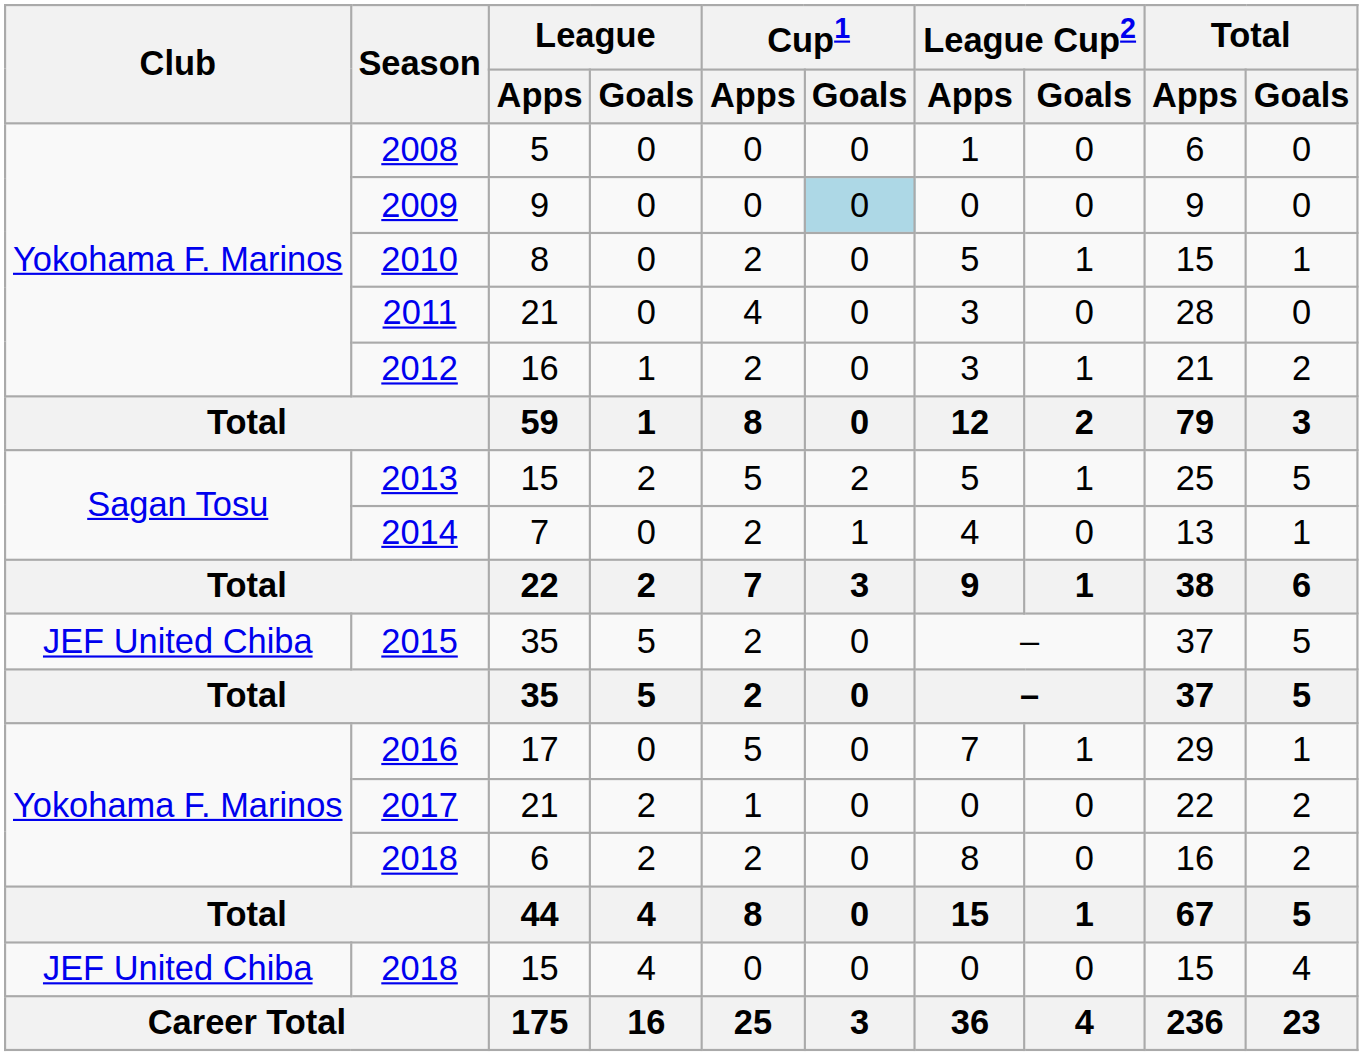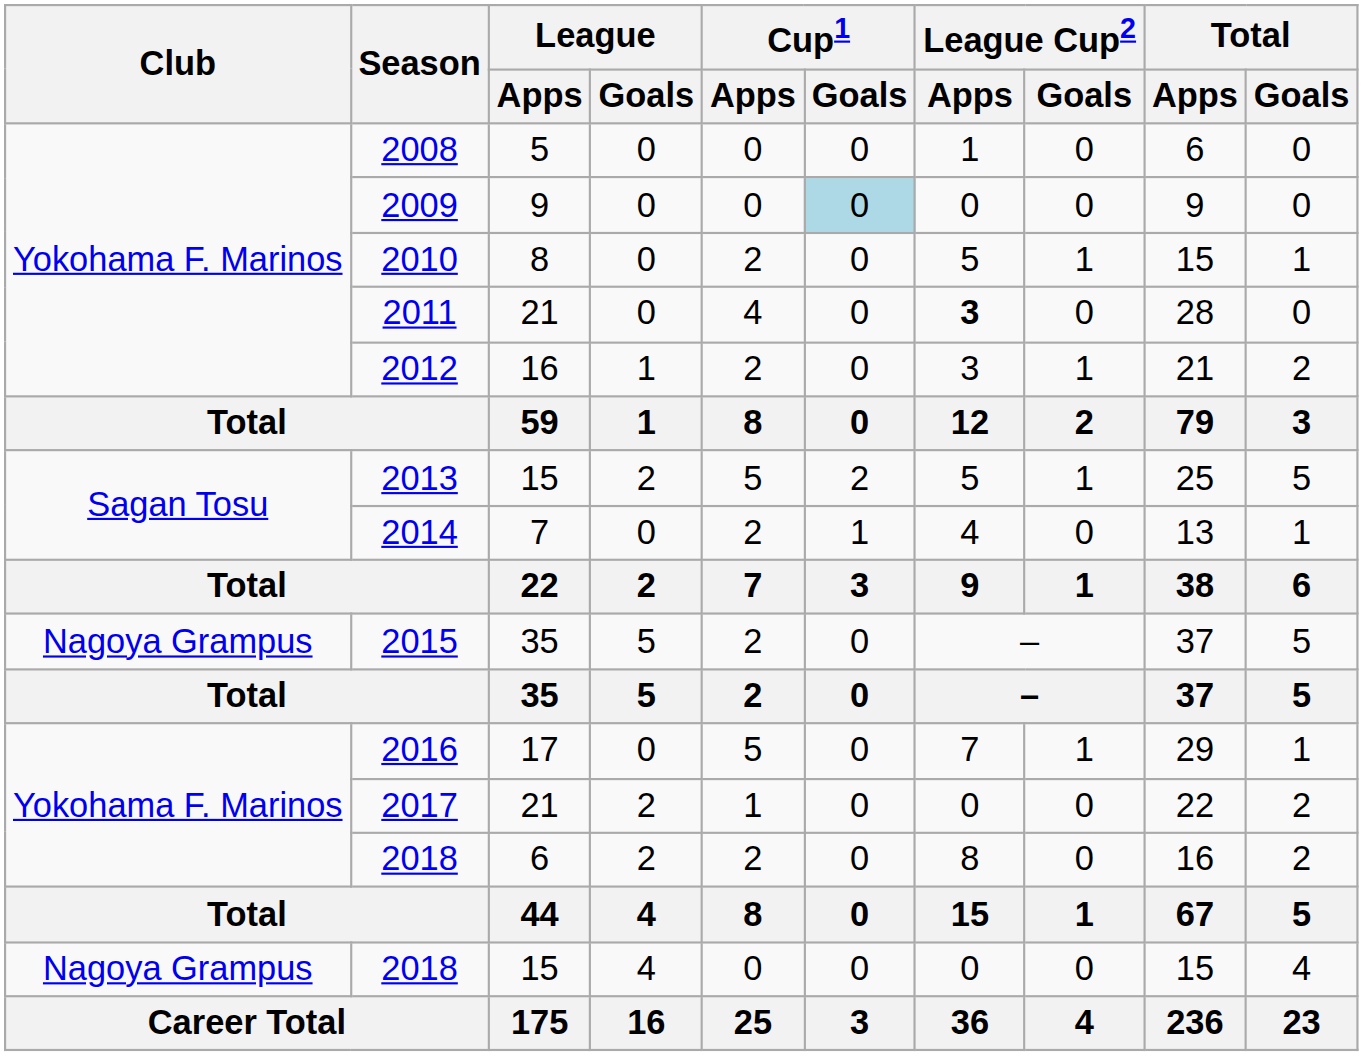 <table class="wikitable" style="text-align:center;">
 <tr>
 <th rowspan="2">Club</th>
 <th rowspan="2">Season</th>
 <th colspan="2">League</th>
 <th colspan="2">Cup<sup><a href='#'>1</a></sup></th>
 <th colspan="2">League Cup<sup><a href='#'>2</a></sup></th>
 <th colspan="2">Total</th>
 </tr>
 <tr>
 <th>Apps</th>
 <th>Goals</th>
 <th>Apps</th>
 <th>Goals</th>
 <th>Apps</th>
 <th>Goals</th>
 <th>Apps</th>
 <th>Goals</th>
 </tr>
 <tr>
 <td rowspan="5"><a href='#'>Yokohama F. Marinos</a></td>
 <td><a href='#'>2008</a></td>
 <td>5</td>
 <td>0</td>
 <td>0</td>
 <td>0</td>
 <td>1</td>
 <td>0</td>
 <td>6</td>
 <td>0</td>
 </tr>
 <tr>
 <td><a href='#'>2009</a></td>
 <td>9</td>
 <td>0</td>
 <td>0</td>
 <td style="background: lightblue;">0</td>
 <td>0</td>
 <td>0</td>
 <td>9</td>
 <td>0</td>
 </tr>
 <tr>
 <td><a href='#'>2010</a></td>
 <td>8</td>
 <td>0</td>
 <td>2</td>
 <td>0</td>
 <td>5</td>
 <td>1</td>
 <td>15</td>
 <td>1</td>
 </tr>
 <tr>
 <td><a href='#'>2011</a></td>
 <td>21</td>
 <td>0</td>
 <td>4</td>
 <td>0</td>
-<td>3</td>
+<td><strong>3</strong></td>
 <td>0</td>
 <td>28</td>
 <td>0</td>
 </tr>
 <tr>
 <td><a href='#'>2012</a></td>
 <td>16</td>
 <td>1</td>
 <td>2</td>
 <td>0</td>
 <td>3</td>
 <td>1</td>
 <td>21</td>
 <td>2</td>
 </tr>
 <tr>
 <th colspan="2">Total</th>
 <th>59</th>
 <th>1</th>
 <th>8</th>
 <th>0</th>
 <th>12</th>
 <th>2</th>
 <th>79</th>
 <th>3</th>
 </tr>
 <tr>
 <td rowspan="2"><a href='#'>Sagan Tosu</a></td>
 <td><a href='#'>2013</a></td>
 <td>15</td>
 <td>2</td>
 <td>5</td>
 <td>2</td>
 <td>5</td>
 <td>1</td>
 <td>25</td>
 <td>5</td>
 </tr>
 <tr>
 <td><a href='#'>2014</a></td>
 <td>7</td>
 <td>0</td>
 <td>2</td>
 <td>1</td>
 <td>4</td>
 <td>0</td>
 <td>13</td>
 <td>1</td>
 </tr>
 <tr>
 <th colspan="2">Total</th>
 <th>22</th>
 <th>2</th>
 <th>7</th>
 <th>3</th>
 <th>9</th>
 <th>1</th>
 <th>38</th>
 <th>6</th>
 </tr>
 <tr>
-<td><a href='#'>JEF United Chiba</a></td>
+<td rowspan="1"><a href='#'>Nagoya Grampus</a></td>
 <td><a href='#'>2015</a></td>
 <td>35</td>
 <td>5</td>
 <td>2</td>
 <td>0</td>
 <td colspan="2">–</td>
 <td>37</td>
 <td>5</td>
 </tr>
 <tr>
 <th colspan="2">Total</th>
 <th>35</th>
 <th>5</th>
 <th>2</th>
 <th>0</th>
 <th colspan="2">–</th>
 <th>37</th>
 <th>5</th>
 </tr>
 <tr>
 <td rowspan="3"><a href='#'>Yokohama F. Marinos</a></td>
 <td><a href='#'>2016</a></td>
 <td>17</td>
 <td>0</td>
 <td>5</td>
 <td>0</td>
 <td>7</td>
 <td>1</td>
 <td>29</td>
 <td>1</td>
 </tr>
 <tr>
 <td><a href='#'>2017</a></td>
 <td>21</td>
 <td>2</td>
 <td>1</td>
 <td>0</td>
 <td>0</td>
 <td>0</td>
 <td>22</td>
 <td>2</td>
 </tr>
 <tr>
 <td><a href='#'>2018</a></td>
 <td>6</td>
 <td>2</td>
 <td>2</td>
 <td>0</td>
 <td>8</td>
 <td>0</td>
 <td>16</td>
 <td>2</td>
 </tr>
 <tr>
 <th colspan="2">Total</th>
 <th>44</th>
 <th>4</th>
 <th>8</th>
 <th>0</th>
 <th>15</th>
 <th>1</th>
 <th>67</th>
 <th>5</th>
 </tr>
 <tr>
-<td><a href='#'>JEF United Chiba</a></td>
+<td rowspan="1"><a href='#'>Nagoya Grampus</a></td>
 <td><a href='#'>2018</a></td>
 <td>15</td>
 <td>4</td>
 <td>0</td>
 <td>0</td>
 <td>0</td>
 <td>0</td>
 <td>15</td>
 <td>4</td>
 </tr>
 <tr>
 <th colspan="2">Career Total</th>
 <th>175</th>
 <th>16</th>
 <th>25</th>
 <th>3</th>
 <th>36</th>
 <th>4</th>
 <th>236</th>
 <th>23</th>
 </tr>
 </table>
